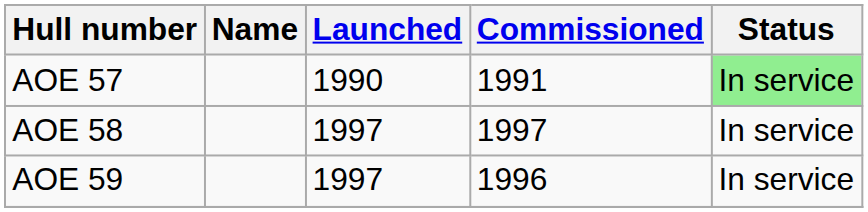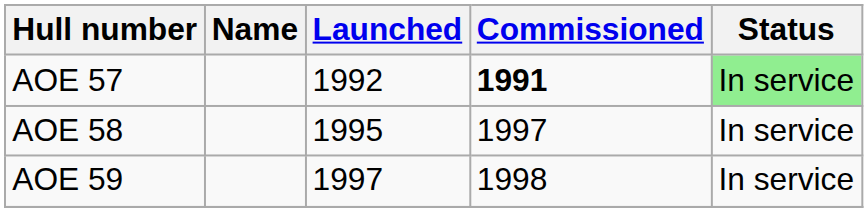 <table class="wikitable plainrowheaders">
 <tr>
 <th scope="col">Hull number</th>
 <th>Name</th>
 <th scope="col"><a href='#'>Launched</a></th>
 <th scope="col"><a href='#'>Commissioned</a></th>
 <th scope="col">Status</th>
 </tr>
 <tr>
 <td>AOE 57</td>
 <td></td>
-<td>1990</td>
-<td>1991</td>
+<td>1992</td>
+<td><strong>1991</strong></td>
 <td style="background: lightgreen;">In service</td>
 </tr>
 <tr>
 <td>AOE 58</td>
 <td></td>
-<td>1997</td>
+<td>1995</td>
 <td>1997</td>
 <td>In service</td>
 </tr>
 <tr>
 <td>AOE 59</td>
 <td></td>
 <td>1997</td>
-<td>1996</td>
+<td>1998</td>
 <td>In service</td>
 </tr>
 <tr>
 </tr>
 </table>
